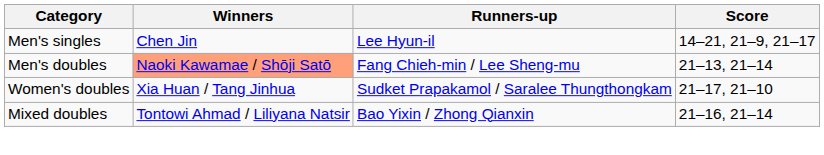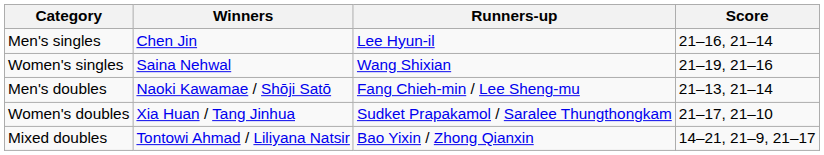 <table class=wikitable style="white-space:nowrap;">
 <tr>
 <th>Category</th>
 <th>Winners</th>
 <th>Runners-up</th>
 <th>Score</th>
 </tr>
 <tr>
 <td>Men's singles</td>
 <td> <a href='#'>Chen Jin</a></td>
 <td> <a href='#'>Lee Hyun-il</a></td>
-<td>14–21, 21–9, 21–17</td>
+<td>21–16, 21–14</td>
+</tr>
+<tr>
+<td>Women's singles</td>
+<td> <a href='#'>Saina Nehwal</a></td>
+<td> <a href='#'>Wang Shixian</a></td>
+<td>21–19, 21–16</td>
 </tr>
 <tr>
 <td>Men's doubles</td>
-<td style="background: lightsalmon;"> <a href='#'>Naoki Kawamae</a> / <a href='#'>Shōji Satō</a></td>
+<td> <a href='#'>Naoki Kawamae</a> / <a href='#'>Shōji Satō</a></td>
 <td> <a href='#'>Fang Chieh-min</a> / <a href='#'>Lee Sheng-mu</a></td>
 <td>21–13, 21–14</td>
 </tr>
 <tr>
 <td>Women's doubles</td>
 <td> <a href='#'>Xia Huan</a> / <a href='#'>Tang Jinhua</a></td>
 <td> <a href='#'>Sudket Prapakamol</a> / <a href='#'>Saralee Thungthongkam</a></td>
 <td>21–17, 21–10</td>
 </tr>
 <tr>
 <td>Mixed doubles</td>
 <td> <a href='#'>Tontowi Ahmad</a> / <a href='#'>Liliyana Natsir</a></td>
 <td> <a href='#'>Bao Yixin</a> / <a href='#'>Zhong Qianxin</a></td>
-<td>21–16, 21–14</td>
+<td>14–21, 21–9, 21–17</td>
 </tr>
 </table>
